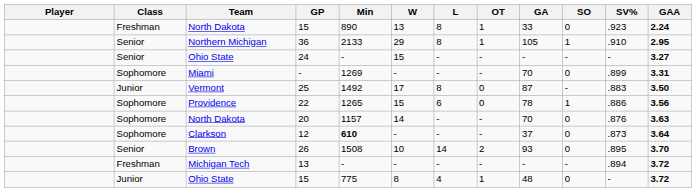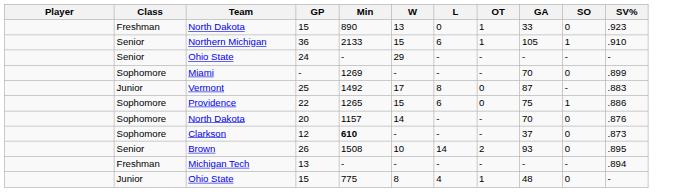 <table class="wikitable sortable">
 <tr>
 <th style="width: 11em;">Player</th>
 <th style="width: 7em;">Class</th>
 <th style="width: 11em;">Team</th>
 <th style="width: 4em;">GP</th>
 <th style="width: 5em;">Min</th>
 <th style="width: 4em;">W</th>
 <th style="width: 4em;">L</th>
 <th style="width: 4em;">OT</th>
 <th style="width: 4em;">GA</th>
 <th style="width: 4em;">SO</th>
 <th style="width: 4em;">SV%</th>
-<th style="width: 4em;">GAA</th>
 </tr>
 <tr>
 <td></td>
 <td>Freshman</td>
 <td><a href='#'>North Dakota</a></td>
 <td>15</td>
 <td>890</td>
 <td>13</td>
-<td>8</td>
+<td>0</td>
 <td>1</td>
 <td>33</td>
 <td>0</td>
 <td>.923</td>
-<td><strong>2.24</strong></td>
 </tr>
 <tr>
 <td></td>
 <td>Senior</td>
 <td><a href='#'>Northern Michigan</a></td>
 <td>36</td>
 <td>2133</td>
-<td>29</td>
-<td>8</td>
+<td>15</td>
+<td>6</td>
 <td>1</td>
 <td>105</td>
 <td>1</td>
 <td>.910</td>
-<td><strong>2.95</strong></td>
 </tr>
 <tr>
 <td></td>
 <td>Senior</td>
 <td><a href='#'>Ohio State</a></td>
 <td>24</td>
 <td>-</td>
-<td>15</td>
+<td>29</td>
 <td>-</td>
 <td>-</td>
 <td>-</td>
 <td>-</td>
 <td>-</td>
-<td><strong>3.27</strong></td>
 </tr>
 <tr>
 <td></td>
 <td>Sophomore</td>
 <td><a href='#'>Miami</a></td>
 <td>-</td>
 <td>1269</td>
 <td>-</td>
 <td>-</td>
 <td>-</td>
 <td>70</td>
 <td>0</td>
 <td>.899</td>
-<td><strong>3.31</strong></td>
 </tr>
 <tr>
 <td></td>
 <td>Junior</td>
 <td><a href='#'>Vermont</a></td>
 <td>25</td>
 <td>1492</td>
 <td>17</td>
 <td>8</td>
 <td>0</td>
 <td>87</td>
 <td>-</td>
 <td>.883</td>
-<td><strong>3.50</strong></td>
 </tr>
 <tr>
 <td></td>
 <td>Sophomore</td>
 <td><a href='#'>Providence</a></td>
 <td>22</td>
 <td>1265</td>
 <td>15</td>
 <td>6</td>
 <td>0</td>
-<td>78</td>
+<td>75</td>
 <td>1</td>
 <td>.886</td>
-<td><strong>3.56</strong></td>
 </tr>
 <tr>
 <td></td>
 <td>Sophomore</td>
 <td><a href='#'>North Dakota</a></td>
 <td>20</td>
 <td>1157</td>
 <td>14</td>
 <td>-</td>
 <td>-</td>
 <td>70</td>
 <td>0</td>
 <td>.876</td>
-<td><strong>3.63</strong></td>
 </tr>
 <tr>
 <td></td>
 <td>Sophomore</td>
 <td><a href='#'>Clarkson</a></td>
 <td>12</td>
 <td><strong>610</strong></td>
 <td>-</td>
 <td>-</td>
 <td>-</td>
 <td>37</td>
 <td>0</td>
 <td>.873</td>
-<td><strong>3.64</strong></td>
 </tr>
 <tr>
 <td></td>
 <td>Senior</td>
 <td><a href='#'>Brown</a></td>
 <td>26</td>
 <td>1508</td>
 <td>10</td>
 <td>14</td>
 <td>2</td>
 <td>93</td>
 <td>0</td>
 <td>.895</td>
-<td><strong>3.70</strong></td>
 </tr>
 <tr>
 <td></td>
 <td>Freshman</td>
 <td><a href='#'>Michigan Tech</a></td>
 <td>13</td>
 <td>-</td>
 <td>-</td>
 <td>-</td>
 <td>-</td>
 <td>-</td>
 <td>-</td>
 <td>.894</td>
-<td><strong>3.72</strong></td>
 </tr>
 <tr>
 <td></td>
 <td>Junior</td>
 <td><a href='#'>Ohio State</a></td>
 <td>15</td>
 <td>775</td>
 <td>8</td>
 <td>4</td>
 <td>1</td>
 <td>48</td>
 <td>0</td>
 <td>-</td>
-<td><strong>3.72</strong></td>
 </tr>
 </table>
